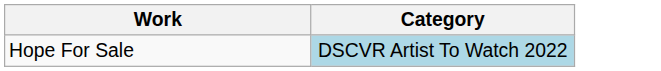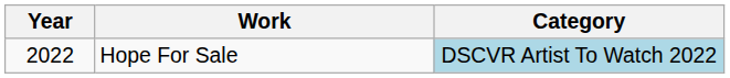 <table class="wikitable plainrowheaders">
 <tr>
+<th scope="col", style="width:60px;">Year</th>
 <th scope="col", style="width:246px;">Work</th>
 <th scope="col", style="width:210px;">Category</th>
 </tr>
 <tr>
+<td style="text-align:center;">2022</td>
 <td>Hope For Sale</td>
 <td style="background: lightblue; text-align:center;">DSCVR Artist To Watch 2022</td>
 </tr>
 </table>
